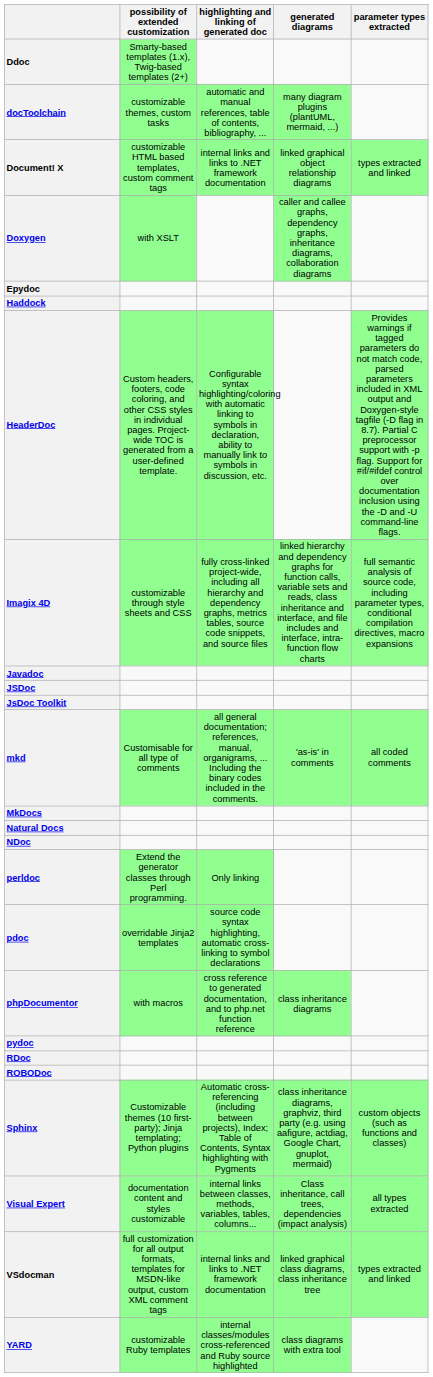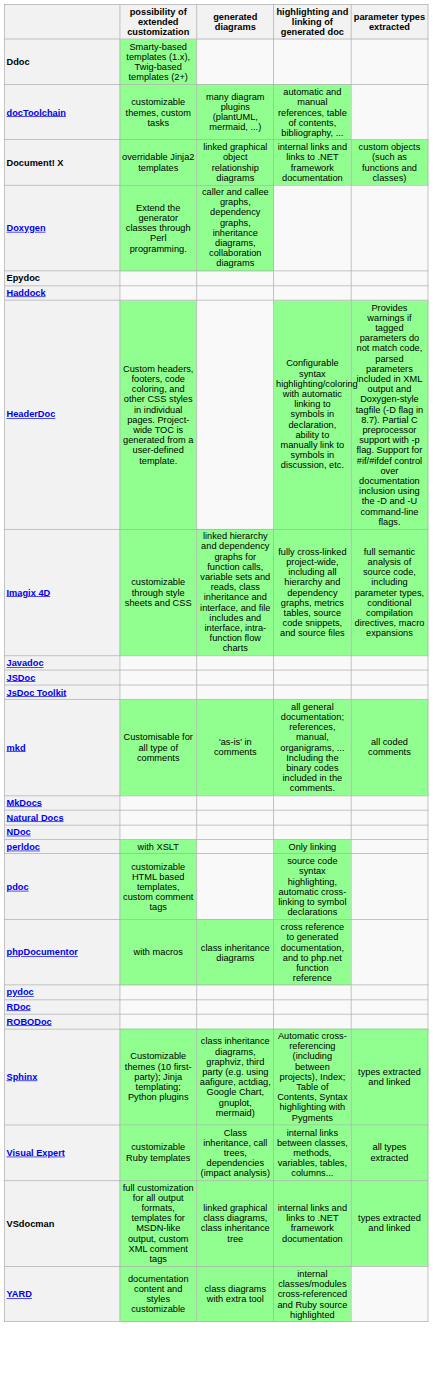 <table class="wikitable sortable" style="font-size: 85%; border: gray solid 1px; border-collapse: collapse; text-align: center; width: 100%; table-layout: fixed;">
 <tr style="background: #ececec">
 <th style="width:12em"></th>
 <th>possibility of extended customization</th>
+<th>generated diagrams</th>
 <th>highlighting and linking of generated doc</th>
-<th>generated diagrams</th>
 <th>parameter types extracted</th>
 </tr>
 <tr>
 <th style="text-align:left;" bgcolor="#ececec">Ddoc</th>
 <td bgcolor="#90ff90">Smarty-based templates (1.x), Twig-based templates (2+)</td>
 <td></td>
 <td></td>
 <td></td>
 </tr>
 <tr>
 <th style="text-align:left;" bgcolor="#ececec"><a href='#'>docToolchain</a></th>
 <td bgcolor="#90ff90">customizable themes, custom tasks</td>
+<td bgcolor="#90ff90">many diagram plugins (plantUML, mermaid, ...)</td>
 <td bgcolor="#90ff90">automatic and manual references, table of contents, bibliography, ...</td>
-<td bgcolor="#90ff90">many diagram plugins (plantUML, mermaid, ...)</td>
 <td></td>
 </tr>
 <tr>
 <th style="text-align:left;" bgcolor="#ececec">Document! X</th>
-<td bgcolor="#90ff90">customizable HTML based templates, custom comment tags</td>
+<td bgcolor="#90ff90">overridable Jinja2 templates</td>
+<td bgcolor="#90ff90">linked graphical object relationship diagrams</td>
 <td bgcolor="#90ff90">internal links and links to .NET framework documentation</td>
-<td bgcolor="#90ff90">linked graphical object relationship diagrams</td>
-<td bgcolor="#90ff90">types extracted and linked</td>
+<td bgcolor="#90ff90">custom objects (such as functions and classes)</td>
 </tr>
 <tr>
 <th style="text-align:left;" bgcolor="#ececec"><a href='#'>Doxygen</a></th>
-<td bgcolor="#90ff90">with XSLT</td>
+<td bgcolor="#90ff90">Extend the generator classes through Perl programming.</td>
+<td bgcolor="#90ff90">caller and callee graphs, dependency graphs, inheritance diagrams, collaboration diagrams</td>
 <td></td>
-<td bgcolor="#90ff90">caller and callee graphs, dependency graphs, inheritance diagrams, collaboration diagrams</td>
 <td></td>
 </tr>
 <tr>
 <th style="text-align:left;" bgcolor="#ececec">Epydoc</th>
 <td></td>
 <td></td>
 <td></td>
 <td></td>
 </tr>
 <tr>
 <th style="text-align:left;" bgcolor="#ececec"><a href='#'>Haddock</a></th>
 <td></td>
 <td></td>
 <td></td>
 <td></td>
 </tr>
 <tr>
 <th style="text-align:left;" bgcolor="#ececec"><a href='#'>HeaderDoc</a></th>
 <td bgcolor="#90ff90">Custom headers, footers, code coloring, and other CSS styles in individual pages.  Project-wide TOC is generated from a user-defined template.</td>
+<td></td>
 <td bgcolor="#90ff90">Configurable syntax highlighting/coloring with automatic linking to symbols in declaration, ability to manually link to symbols in discussion, etc.</td>
-<td></td>
 <td bgcolor="#90ff90">Provides warnings if tagged parameters do not match code, parsed parameters included in XML output and Doxygen-style tagfile (-D flag in 8.7).  Partial C preprocessor support with -p flag.  Support for #if/#ifdef control over documentation inclusion using the -D and -U command-line flags.</td>
 </tr>
 <tr>
 <th style="text-align:left;" bgcolor="#ececec"><a href='#'>Imagix 4D</a></th>
 <td bgcolor="#90ff90">customizable through style sheets and CSS</td>
+<td bgcolor="#90ff90">linked hierarchy and dependency graphs for function calls, variable sets and reads, class inheritance and interface, and file includes and interface, intra-function flow charts</td>
 <td bgcolor="#90ff90">fully cross-linked project-wide, including all hierarchy and dependency graphs, metrics tables, source code snippets, and source files</td>
-<td bgcolor="#90ff90">linked hierarchy and dependency graphs for function calls, variable sets and reads, class inheritance and interface, and file includes and interface, intra-function flow charts</td>
 <td bgcolor="#90ff90">full semantic analysis of source code, including parameter types, conditional compilation directives, macro expansions</td>
 </tr>
 <tr>
 <th style="text-align:left;" bgcolor="#ececec"><a href='#'>Javadoc</a></th>
 <td></td>
 <td></td>
 <td></td>
 <td></td>
 </tr>
 <tr>
 <th style="text-align:left;" bgcolor="#ececec"><a href='#'>JSDoc</a></th>
 <td></td>
 <td></td>
 <td></td>
 <td></td>
 </tr>
 <tr>
 <th style="text-align:left;" bgcolor="#ececec"><a href='#'>JsDoc Toolkit</a></th>
 <td></td>
 <td></td>
 <td></td>
 <td></td>
 </tr>
 <tr>
 <th style="text-align:left;" bgcolor="#ececec"><a href='#'>mkd</a></th>
 <td bgcolor="#90ff90">Customisable for all type of comments</td>
+<td bgcolor="#90ff90">'as-is' in comments</td>
 <td bgcolor="#90ff90">all general documentation; references, manual, organigrams, ... Including the binary codes included in the comments.</td>
-<td bgcolor="#90ff90">'as-is' in comments</td>
 <td bgcolor="#90ff90">all coded comments</td>
 </tr>
 <tr>
 <th style="text-align:left;" bgcolor="#ececec"><a href='#'>MkDocs</a></th>
 <td></td>
 <td></td>
 <td></td>
 <td></td>
 </tr>
 <tr>
 <th style="text-align:left;" bgcolor="#ececec"><a href='#'>Natural Docs</a></th>
 <td></td>
 <td></td>
 <td></td>
 <td></td>
 </tr>
 <tr>
 <th style="text-align:left;" bgcolor="#ececec"><a href='#'>NDoc</a></th>
 <td></td>
 <td></td>
 <td></td>
 <td></td>
 </tr>
 <tr>
 <th style="text-align:left;" bgcolor="#ececec"><a href='#'>perldoc</a></th>
-<td bgcolor="#90ff90">Extend the generator classes through Perl programming.</td>
+<td bgcolor="#90ff90">with XSLT</td>
+<td></td>
 <td bgcolor="#90ff90">Only linking</td>
-<td></td>
 <td></td>
 </tr>
 <tr>
 <th style="text-align:left;" bgcolor="#ececec"><a href='#'>pdoc</a></th>
-<td bgcolor="#90ff90">overridable Jinja2 templates</td>
+<td bgcolor="#90ff90">customizable HTML based templates, custom comment tags</td>
+<td></td>
 <td bgcolor="#90ff90">source code syntax highlighting, automatic cross-linking to symbol declarations</td>
-<td></td>
 <td></td>
 </tr>
 <tr>
 <th style="text-align:left;" bgcolor="#ececec"><a href='#'>phpDocumentor</a></th>
 <td bgcolor="#90ff90">with macros</td>
+<td bgcolor="#90ff90">class inheritance diagrams</td>
 <td bgcolor="#90ff90">cross reference to generated documentation, and to php.net function reference</td>
-<td bgcolor="#90ff90">class inheritance diagrams</td>
 <td></td>
 </tr>
 <tr>
 <th style="text-align:left;" bgcolor="#ececec"><a href='#'>pydoc</a></th>
 <td></td>
 <td></td>
 <td></td>
 <td></td>
 </tr>
 <tr>
 <th style="text-align:left;" bgcolor="#ececec"><a href='#'>RDoc</a></th>
 <td></td>
 <td></td>
 <td></td>
 <td></td>
 </tr>
 <tr>
 <th style="text-align:left;" bgcolor="#ececec"><a href='#'>ROBODoc</a></th>
 <td></td>
 <td></td>
 <td></td>
 <td></td>
 </tr>
 <tr>
 <th style="text-align:left;" bgcolor="#ececec"><a href='#'>Sphinx</a></th>
 <td bgcolor="#90ff90">Customizable themes (10 first-party); Jinja templating; Python plugins</td>
+<td bgcolor="#90ff90">class inheritance diagrams, graphviz, third party (e.g. using aafigure, actdiag, Google Chart, gnuplot, mermaid)</td>
 <td bgcolor="#90ff90">Automatic cross-referencing (including between projects), Index; Table of Contents, Syntax highlighting with Pygments</td>
-<td bgcolor="#90ff90">class inheritance diagrams, graphviz, third party (e.g. using aafigure, actdiag, Google Chart, gnuplot, mermaid)</td>
-<td bgcolor="#90ff90">custom objects (such as functions and classes)</td>
+<td bgcolor="#90ff90">types extracted and linked</td>
 </tr>
 <tr>
 <th style="text-align:left;" bgcolor="#ececec"><a href='#'>Visual Expert</a></th>
-<td bgcolor="#90ff90">documentation content and styles customizable</td>
+<td bgcolor="#90ff90">customizable Ruby templates</td>
+<td bgcolor="#90ff90">Class inheritance, call trees, dependencies (impact analysis)</td>
 <td bgcolor="#90ff90">internal links between classes, methods, variables, tables, columns...</td>
-<td bgcolor="#90ff90">Class inheritance, call trees, dependencies (impact analysis)</td>
 <td bgcolor="#90ff90">all types extracted</td>
 </tr>
 <tr>
 <th style="text-align:left;" bgcolor="#ececec">VSdocman</th>
 <td bgcolor="#90ff90">full customization for all output formats, templates for MSDN-like output, custom XML comment tags</td>
+<td bgcolor="#90ff90">linked graphical class diagrams, class inheritance tree</td>
 <td bgcolor="#90ff90">internal links and links to .NET framework documentation</td>
-<td bgcolor="#90ff90">linked graphical class diagrams, class inheritance tree</td>
 <td bgcolor="#90ff90">types extracted and linked</td>
 </tr>
 <tr>
 <th style="text-align:left;" bgcolor="#ececec"><a href='#'>YARD</a></th>
-<td bgcolor="#90ff90">customizable Ruby templates</td>
+<td bgcolor="#90ff90">documentation content and styles customizable</td>
+<td bgcolor="#90ff90">class diagrams with extra tool</td>
 <td bgcolor="#90ff90">internal classes/modules cross-referenced and Ruby source highlighted</td>
-<td bgcolor="#90ff90">class diagrams with extra tool</td>
 <td></td>
 </tr>
 </table>
